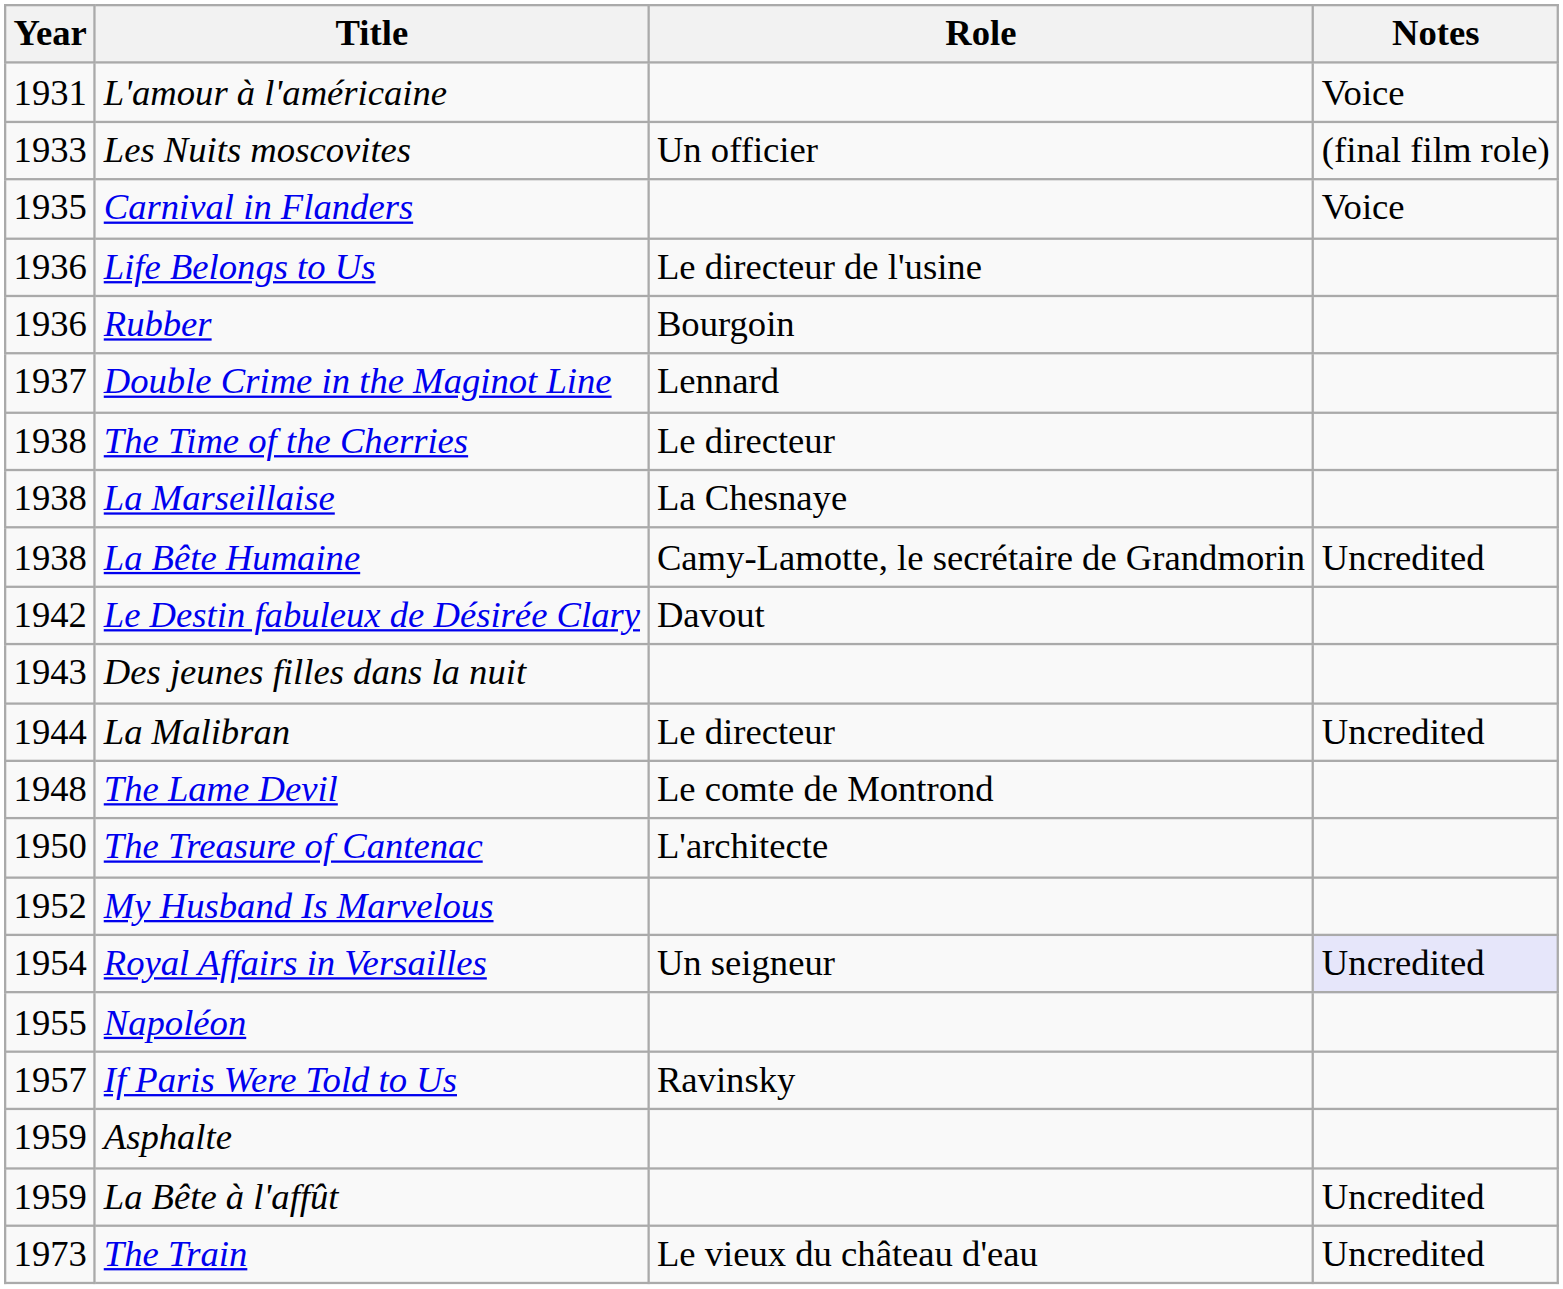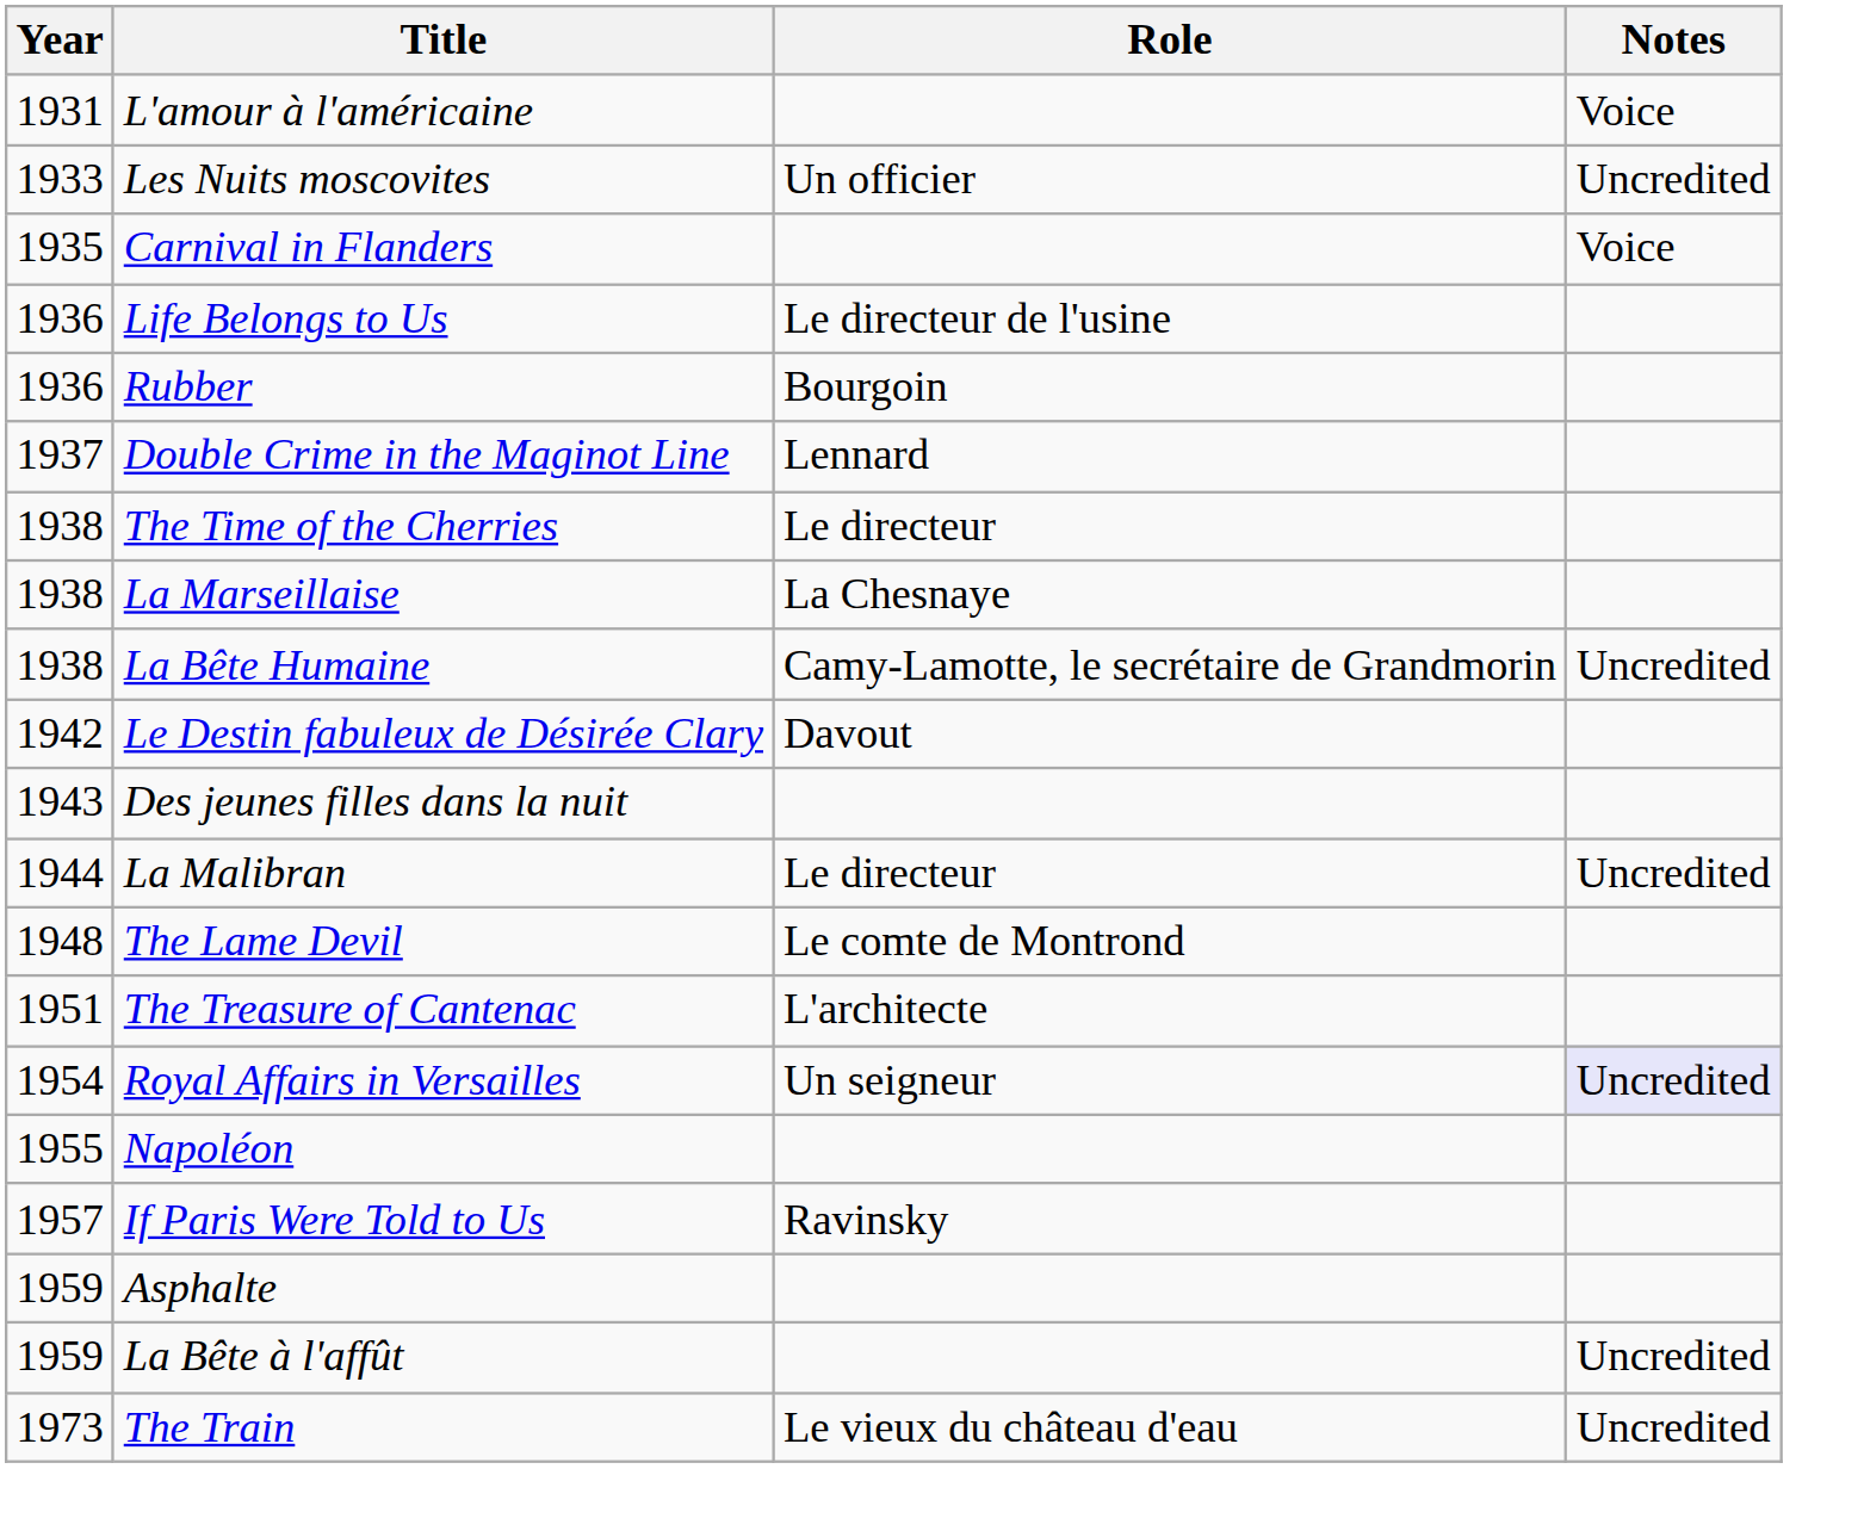 <table class="wikitable">
 <tr>
 <th>Year</th>
 <th>Title</th>
 <th>Role</th>
 <th>Notes</th>
 </tr>
 <tr>
 <td>1931</td>
 <td><em>L'amour à l'américaine</em></td>
 <td></td>
 <td>Voice</td>
 </tr>
 <tr>
 <td>1933</td>
 <td><em>Les Nuits moscovites</em></td>
 <td>Un officier</td>
-<td>(final film role)</td>
+<td>Uncredited</td>
 </tr>
 <tr>
 <td>1935</td>
 <td><em><a href='#'>Carnival in Flanders</a></em></td>
 <td></td>
 <td>Voice</td>
 </tr>
 <tr>
 <td>1936</td>
 <td><em><a href='#'>Life Belongs to Us</a></em></td>
 <td>Le directeur de l'usine</td>
 <td></td>
 </tr>
 <tr>
 <td>1936</td>
 <td><em><a href='#'>Rubber</a></em></td>
 <td>Bourgoin</td>
 <td></td>
 </tr>
 <tr>
 <td>1937</td>
 <td><em><a href='#'>Double Crime in the Maginot Line</a></em></td>
 <td>Lennard</td>
 <td></td>
 </tr>
 <tr>
 <td>1938</td>
 <td><em><a href='#'>The Time of the Cherries</a></em></td>
 <td>Le directeur</td>
 <td></td>
 </tr>
 <tr>
 <td>1938</td>
 <td><em><a href='#'>La Marseillaise</a></em></td>
 <td>La Chesnaye</td>
 <td></td>
 </tr>
 <tr>
 <td>1938</td>
 <td><em><a href='#'>La Bête Humaine</a></em></td>
 <td>Camy-Lamotte, le secrétaire de Grandmorin</td>
 <td>Uncredited</td>
 </tr>
 <tr>
 <td>1942</td>
 <td><em><a href='#'>Le Destin fabuleux de Désirée Clary</a></em></td>
 <td>Davout</td>
 <td></td>
 </tr>
 <tr>
 <td>1943</td>
 <td><em>Des jeunes filles dans la nuit</em></td>
 <td></td>
 <td></td>
 </tr>
 <tr>
 <td>1944</td>
 <td><em>La Malibran</em></td>
 <td>Le directeur</td>
 <td>Uncredited</td>
 </tr>
 <tr>
 <td>1948</td>
 <td><em><a href='#'>The Lame Devil</a></em></td>
 <td>Le comte de Montrond</td>
 <td></td>
 </tr>
 <tr>
-<td>1950</td>
+<td>1951</td>
 <td><em><a href='#'>The Treasure of Cantenac</a></em></td>
 <td>L'architecte</td>
-<td></td>
-</tr>
-<tr>
-<td>1952</td>
-<td><em><a href='#'>My Husband Is Marvelous</a></em></td>
-<td></td>
 <td></td>
 </tr>
 <tr>
 <td>1954</td>
 <td><em><a href='#'>Royal Affairs in Versailles</a></em></td>
 <td>Un seigneur</td>
 <td style="background: lavender;">Uncredited</td>
 </tr>
 <tr>
 <td>1955</td>
 <td><em><a href='#'>Napoléon</a></em></td>
 <td></td>
 <td></td>
 </tr>
 <tr>
 <td>1957</td>
 <td><em><a href='#'>If Paris Were Told to Us</a></em></td>
 <td>Ravinsky</td>
 <td></td>
 </tr>
 <tr>
 <td>1959</td>
 <td><em>Asphalte</em></td>
 <td></td>
 <td></td>
 </tr>
 <tr>
 <td>1959</td>
 <td><em>La Bête à l'affût</em></td>
 <td></td>
 <td>Uncredited</td>
 </tr>
 <tr>
 <td>1973</td>
 <td><em><a href='#'>The Train</a></em></td>
 <td>Le vieux du château d'eau</td>
 <td>Uncredited</td>
 </tr>
 </table>
